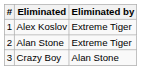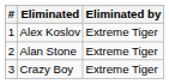 <table style="font-size: 85%" class="wikitable">
 <tr>
 <th>#</th>
 <th>Eliminated</th>
 <th>Eliminated by</th>
 </tr>
 <tr>
 <td>1</td>
 <td>Alex Koslov</td>
 <td>Extreme Tiger</td>
 </tr>
 <tr>
 <td>2</td>
 <td>Alan Stone</td>
 <td>Extreme Tiger</td>
 </tr>
 <tr>
 <td>3</td>
 <td>Crazy Boy</td>
-<td>Alan Stone</td>
+<td>Extreme Tiger</td>
 </tr>
 </table>
